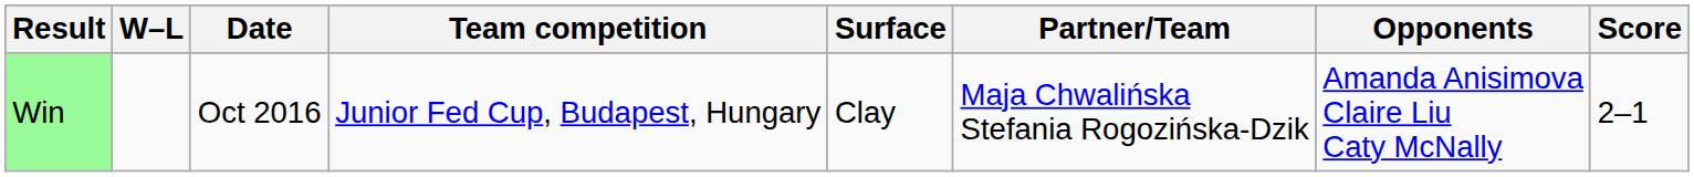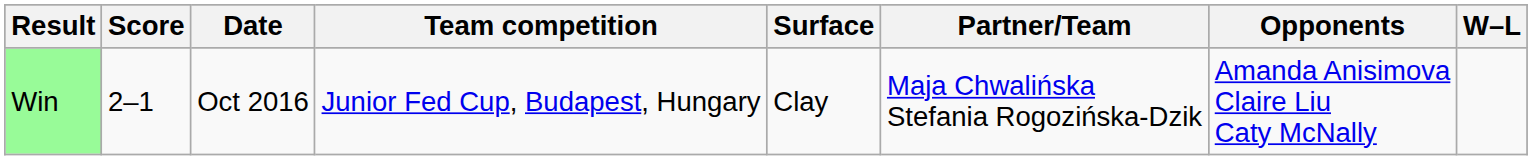 <table class="wikitable">
 <tr>
 <th scope="col">Result</th>
-<th scope="col" class="unsortable">W–L</th>
+<th scope="col" class="unsortable">Score</th>
 <th scope="col">Date</th>
 <th scope="col">Team competition</th>
 <th scope="col">Surface</th>
 <th scope="col">Partner/Team</th>
 <th scope="col">Opponents</th>
-<th scope="col" class="unsortable">Score</th>
+<th scope="col" class="unsortable">W–L</th>
 </tr>
 <tr>
 <td style="background:#98fb98">Win</td>
-<td></td>
+<td>2–1</td>
 <td>Oct 2016</td>
 <td><a href='#'>Junior Fed Cup</a>, <a href='#'>Budapest</a>, Hungary</td>
 <td>Clay</td>
 <td> <a href='#'>Maja Chwalińska</a> <br>  Stefania Rogozińska-Dzik</td>
 <td> <a href='#'>Amanda Anisimova</a> <br>  <a href='#'>Claire Liu</a> <br>  <a href='#'>Caty McNally</a></td>
-<td>2–1</td>
+<td></td>
 </tr>
 </table>
